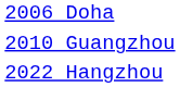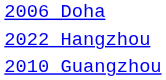 <table>
 <tr>
 <td><a href='#'>2006 Doha</a></td>
+<td></td>
+<td></td>
+<td></td>
+</tr>
+<tr>
+<td><a href='#'>2022 Hangzhou</a></td>
 <td></td>
 <td></td>
 <td></td>
 </tr>
 <tr>
 <td><a href='#'>2010 Guangzhou</a></td>
 <td></td>
 <td></td>
 <td></td>
 </tr>
-<tr>
-<td><a href='#'>2022 Hangzhou</a></td>
-<td></td>
-<td></td>
-<td></td>
-</tr>
 </table>
